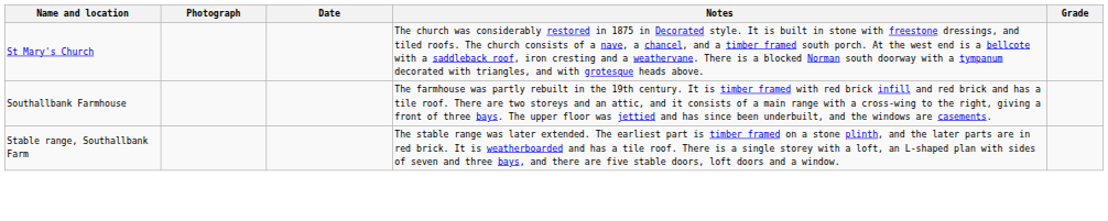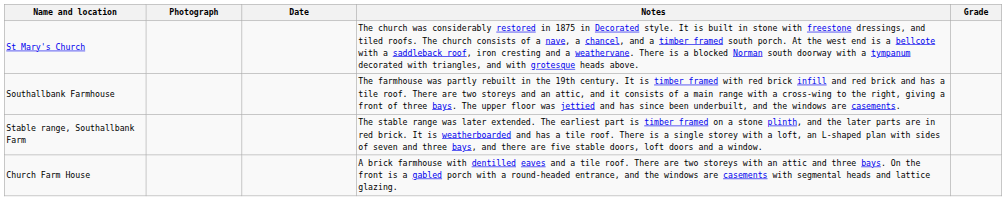 <table class="wikitable sortable plainrowheaders" style="width:100%; border:0; text-align:left; line-height:150%;">
 <tr>
 <th scope="col"  style="width:150px">Name and location</th>
 <th scope="col"  style="width:100px" class="unsortable">Photograph</th>
 <th scope="col"  style="width:120px">Date</th>
 <th scope="col"  style="width:650px" class="unsortable">Notes</th>
 <th scope="col"  style="width:50px">Grade</th>
 </tr>
 <tr>
 <td><a href='#'>St Mary's Church</a><br><small></small></td>
 <td></td>
 <td align="center"></td>
 <td>The church was considerably <a href='#'>restored</a> in 1875 in <a href='#'>Decorated</a> style.  It is built in stone with <a href='#'>freestone</a> dressings, and tiled roofs.  The church consists of a <a href='#'>nave</a>, a <a href='#'>chancel</a>, and a <a href='#'>timber framed</a> south porch.  At the west end is a <a href='#'>bellcote</a> with a <a href='#'>saddleback roof</a>, iron cresting and a <a href='#'>weathervane</a>.  There is a blocked <a href='#'>Norman</a> south doorway with a <a href='#'>tympanum</a> decorated with triangles, and with <a href='#'>grotesque</a> heads above.</td>
 <td align="center" ></td>
 </tr>
 <tr>
 <td>Southallbank Farmhouse<br><small></small></td>
 <td></td>
 <td align="center"></td>
 <td>The farmhouse was partly rebuilt in the 19th century.  It is <a href='#'>timber framed</a> with red brick <a href='#'>infill</a> and red brick and has a tile roof.  There are two storeys and an attic, and it consists of a main range with a cross-wing to the right, giving a front of three <a href='#'>bays</a>.  The upper floor was <a href='#'>jettied</a> and has since been underbuilt, and the windows are <a href='#'>casements</a>.</td>
 <td align="center" ></td>
 </tr>
 <tr>
 <td>Stable range, Southallbank Farm<br><small></small></td>
 <td></td>
 <td align="center"></td>
 <td>The stable range was later extended.  The earliest part is <a href='#'>timber framed</a> on a stone <a href='#'>plinth</a>, and the later parts are in red brick.  It is <a href='#'>weatherboarded</a> and has a tile roof.  There is a single storey with a loft, an L-shaped plan with sides of seven and three <a href='#'>bays</a>, and there are five stable doors, loft doors and a window.</td>
 <td align="center" ></td>
 </tr>
 <tr>
+<td>Church Farm House<br><small></small></td>
+<td></td>
+<td align="center"></td>
+<td>A brick farmhouse with <a href='#'>dentilled</a> <a href='#'>eaves</a> and a tile roof.  There are two storeys with an attic and three <a href='#'>bays</a>.  On the front is a <a href='#'>gabled</a> porch with a round-headed entrance, and the windows are <a href='#'>casements</a> with segmental heads and lattice glazing.</td>
+<td align="center" ></td>
+</tr>
+<tr>
 </tr>
 </table>
